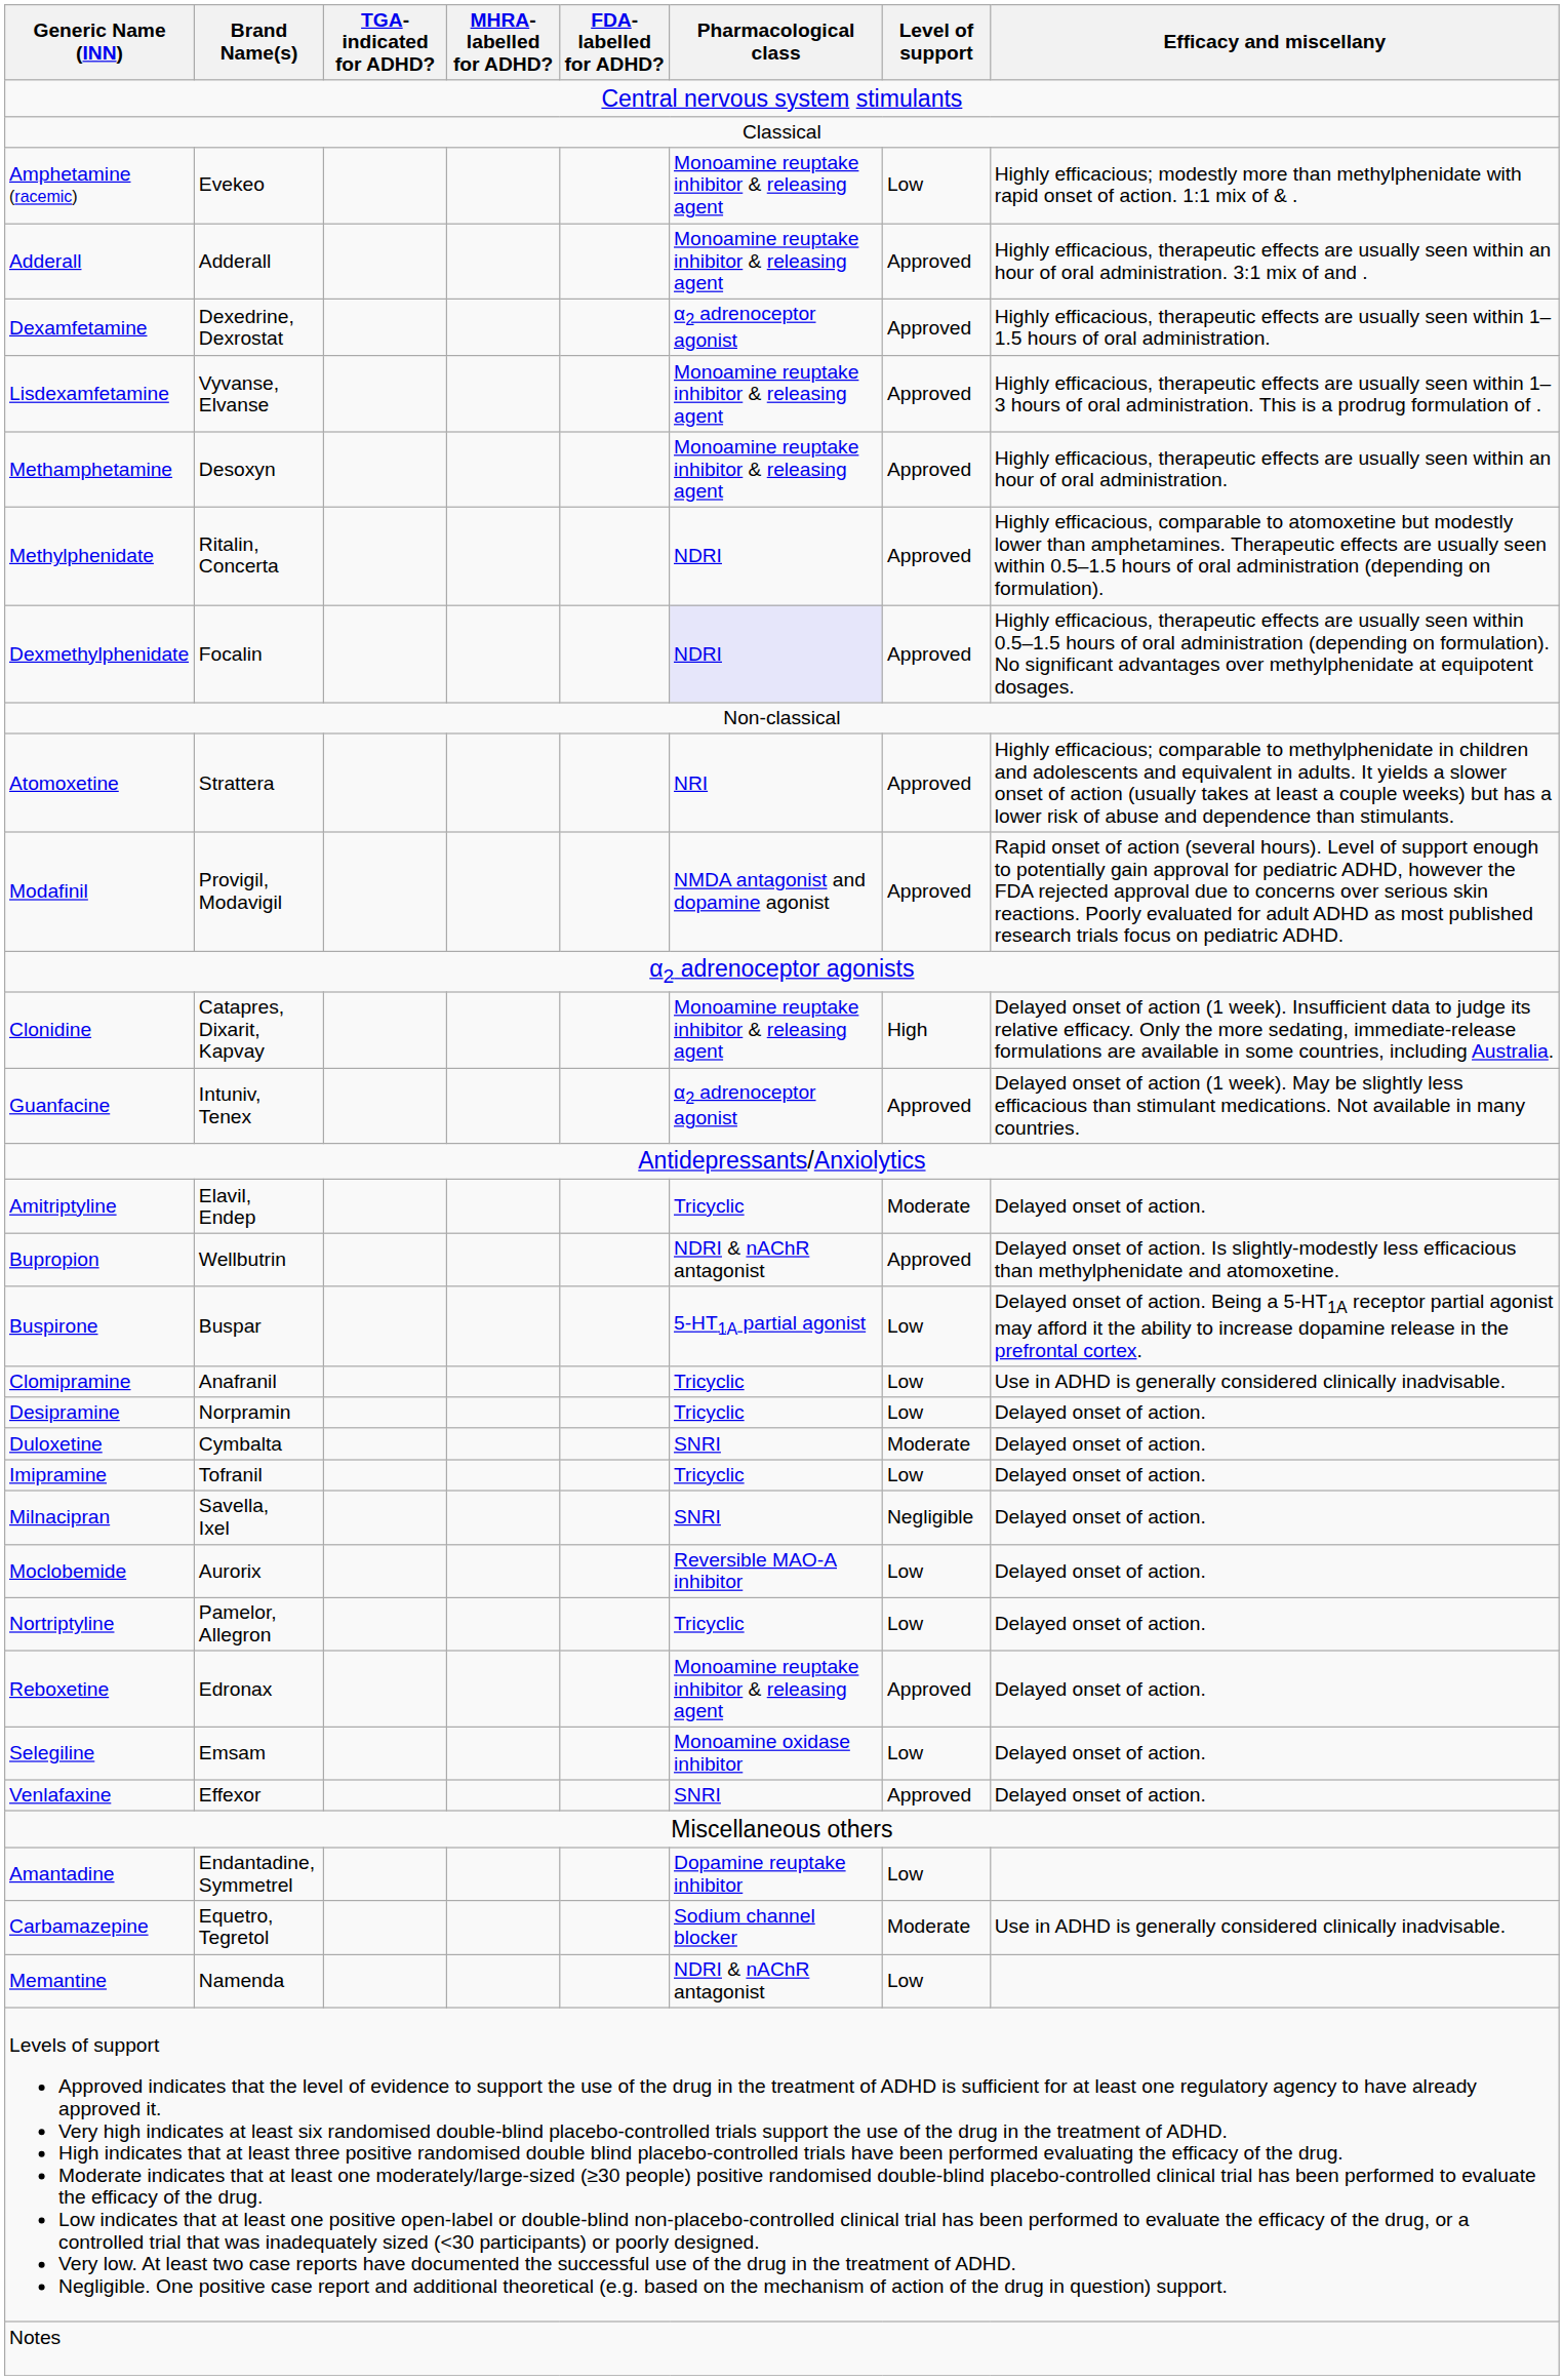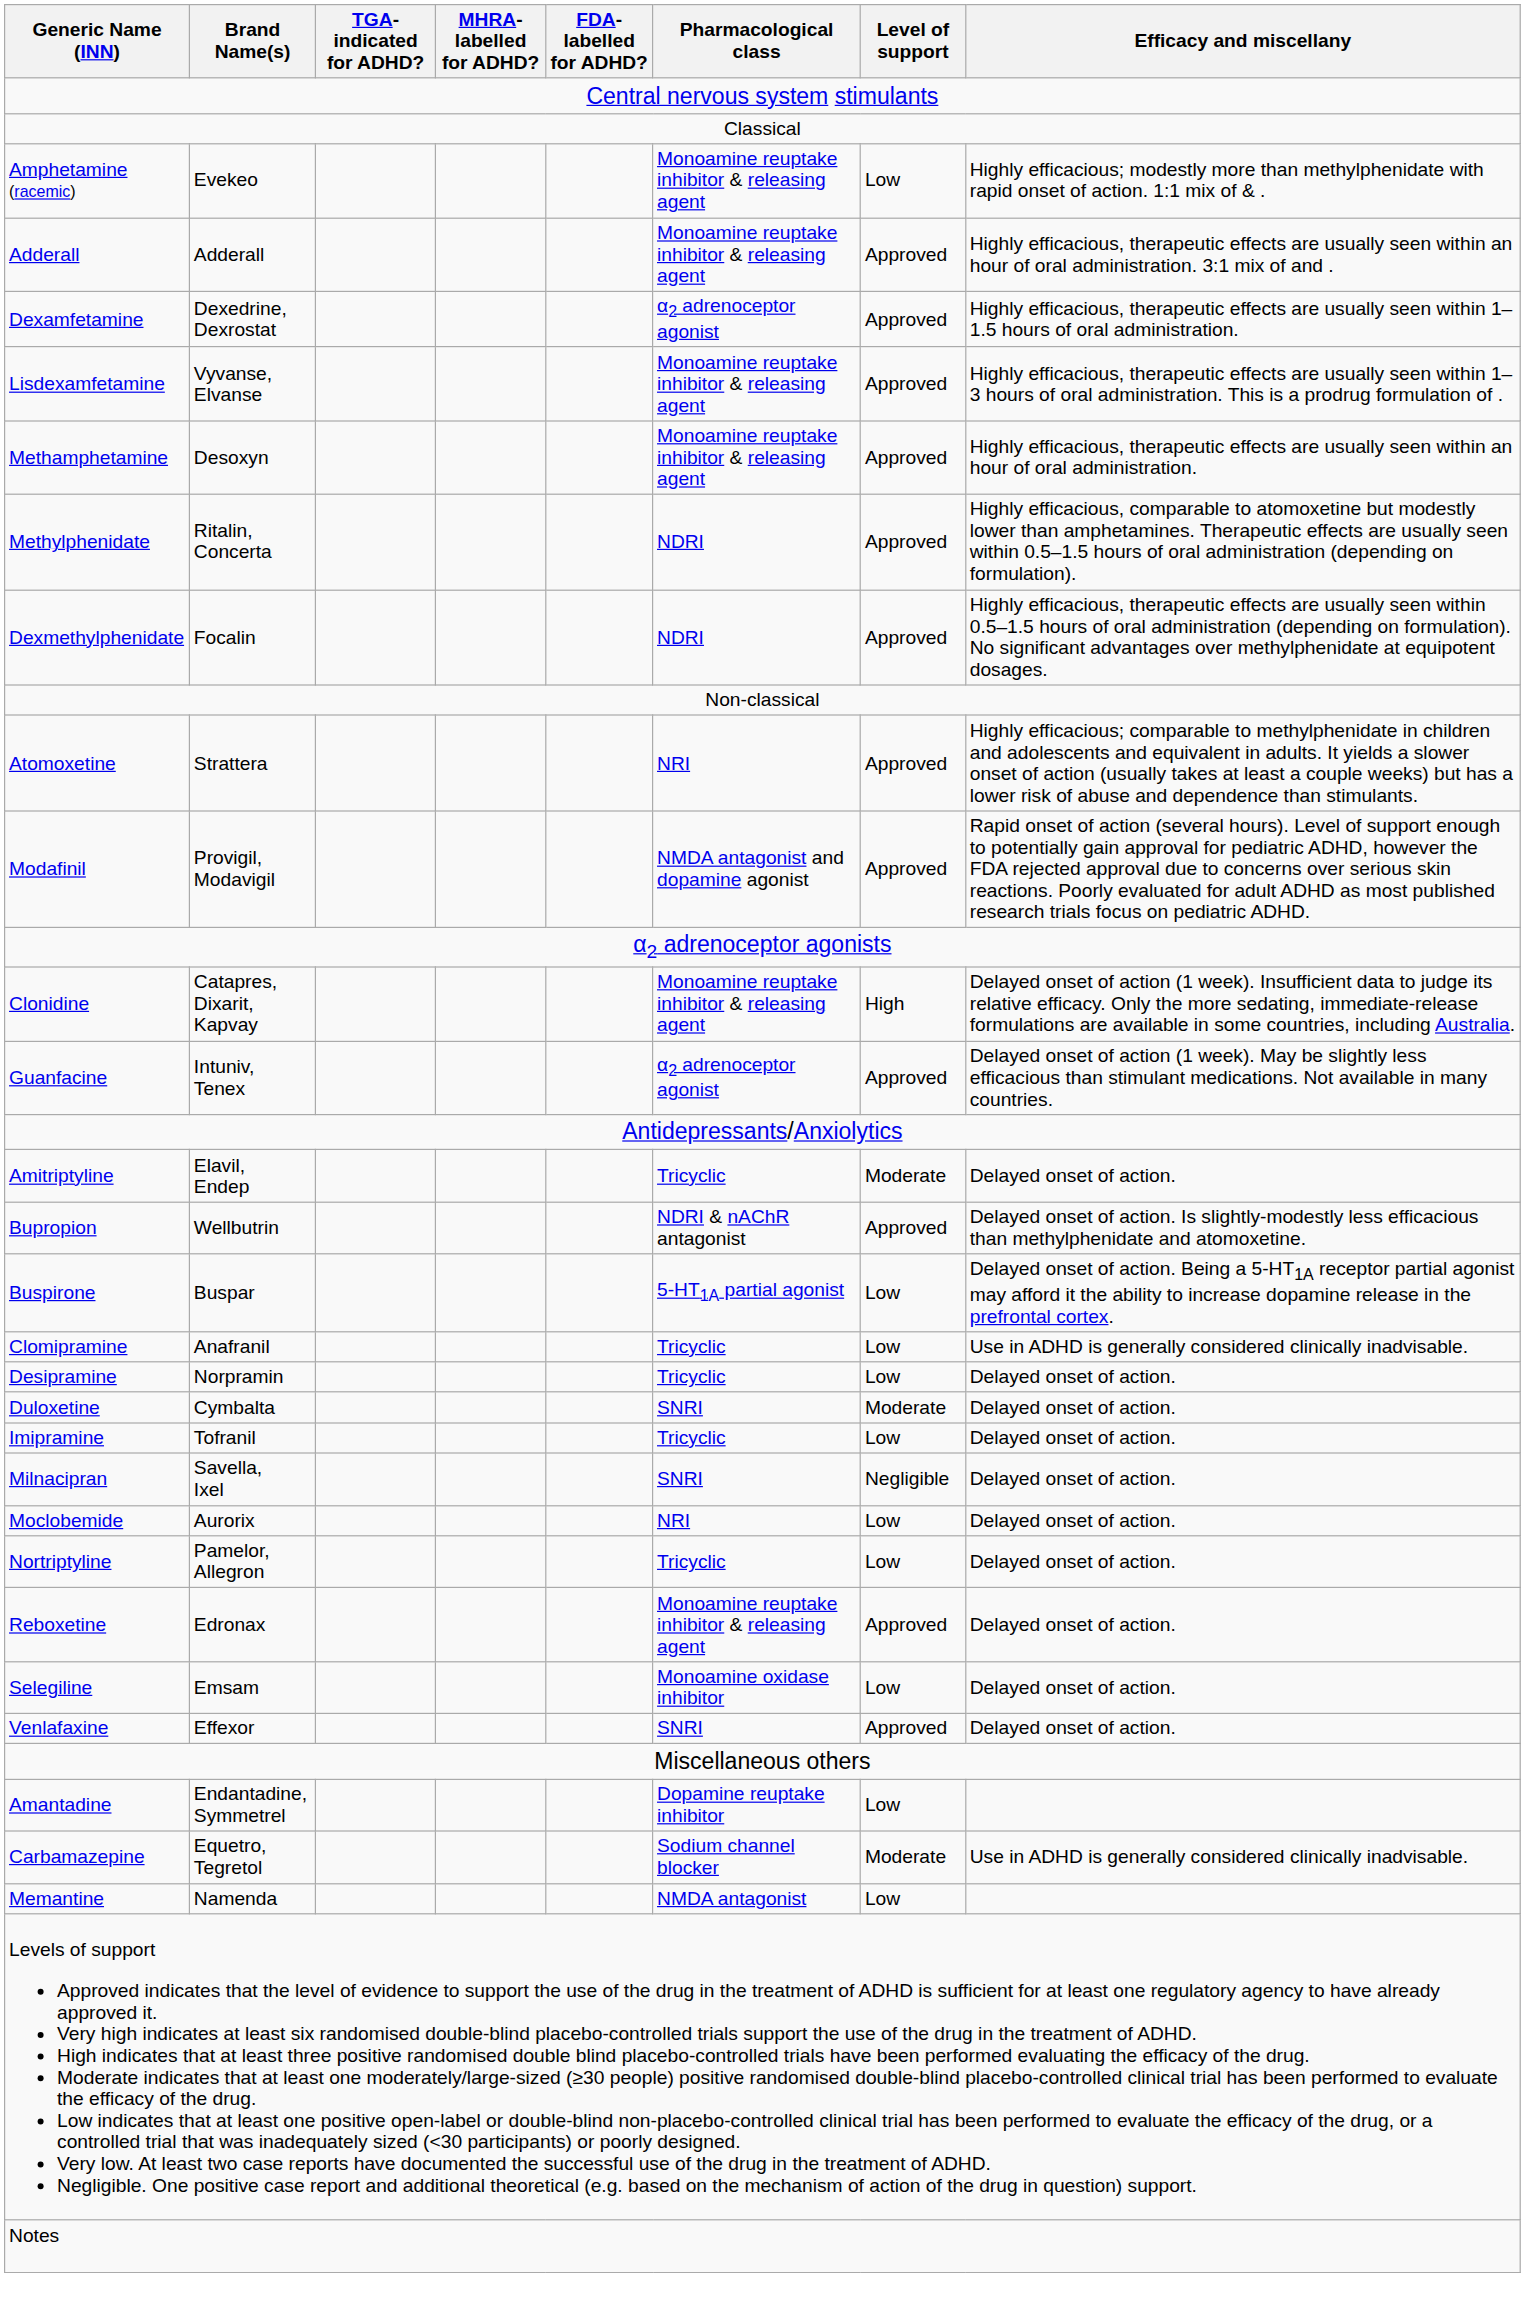 <table class="wikitable" style="width:100%">
 <tr>
 <th>Generic Name (<a href='#'>INN</a>)</th>
 <th>Brand Name(s)</th>
 <th><a href='#'>TGA</a>-indicated for ADHD?</th>
 <th><a href='#'>MHRA</a>-labelled for ADHD?</th>
 <th><a href='#'>FDA</a>-labelled for ADHD?</th>
 <th>Pharmacological class</th>
 <th>Level of support</th>
 <th>Efficacy and miscellany</th>
 </tr>
 <tr>
 <td colspan="10" align="center"><big><a href='#'>Central nervous system</a> <a href='#'>stimulants</a></big></td>
 </tr>
 <tr>
 <td colspan="10" align="center">Classical</td>
 </tr>
 <tr>
 <td><a href='#'>Amphetamine</a><br><small>(<a href='#'>racemic</a>)</small></td>
 <td>Evekeo</td>
 <td></td>
 <td></td>
 <td></td>
 <td><a href='#'>Monoamine reuptake inhibitor</a> & <a href='#'>releasing agent</a></td>
 <td><span>Low</span></td>
 <td>Highly efficacious; modestly more than methylphenidate with rapid onset of action. 1:1 mix of  & .</td>
 </tr>
 <tr>
 <td><a href='#'>Adderall</a></td>
 <td>Adderall</td>
 <td></td>
 <td></td>
 <td></td>
 <td><a href='#'>Monoamine reuptake inhibitor</a> & <a href='#'>releasing agent</a></td>
 <td><span>Approved</span></td>
 <td>Highly efficacious, therapeutic effects are usually seen within an hour of oral administration. 3:1 mix of  and .</td>
 </tr>
 <tr>
 <td><a href='#'>Dexamfetamine</a></td>
 <td>Dexedrine,<br>Dexrostat</td>
 <td></td>
 <td></td>
 <td></td>
 <td><a href='#'>α<sub>2</sub> adrenoceptor agonist</a></td>
 <td><span>Approved</span></td>
 <td>Highly efficacious, therapeutic effects are usually seen within 1–1.5 hours of oral administration.</td>
 </tr>
 <tr>
 <td><a href='#'>Lisdexamfetamine</a></td>
 <td>Vyvanse,<br>Elvanse</td>
 <td></td>
 <td></td>
 <td></td>
 <td><a href='#'>Monoamine reuptake inhibitor</a> & <a href='#'>releasing agent</a></td>
 <td><span>Approved</span></td>
 <td>Highly efficacious, therapeutic effects are usually seen within 1–3 hours of oral administration. This is a prodrug formulation of .</td>
 </tr>
 <tr>
 <td><a href='#'>Methamphetamine</a></td>
 <td>Desoxyn</td>
 <td></td>
 <td></td>
 <td></td>
 <td><a href='#'>Monoamine reuptake inhibitor</a> & <a href='#'>releasing agent</a></td>
 <td><span>Approved</span></td>
 <td>Highly efficacious, therapeutic effects are usually seen within an hour of oral administration.</td>
 </tr>
 <tr>
 <td><a href='#'>Methylphenidate</a></td>
 <td>Ritalin,<br>Concerta</td>
 <td></td>
 <td></td>
 <td></td>
 <td><a href='#'>NDRI</a></td>
 <td><span>Approved</span></td>
 <td>Highly efficacious, comparable to atomoxetine but modestly lower than amphetamines. Therapeutic effects are usually seen within 0.5–1.5 hours of oral administration (depending on formulation).</td>
 </tr>
 <tr>
 <td><a href='#'>Dexmethylphenidate</a></td>
 <td>Focalin</td>
 <td></td>
 <td></td>
 <td></td>
-<td style="background: lavender;"><a href='#'>NDRI</a></td>
+<td><a href='#'>NDRI</a></td>
 <td><span>Approved</span></td>
 <td>Highly efficacious, therapeutic effects are usually seen within 0.5–1.5 hours of oral administration (depending on formulation). No significant advantages over methylphenidate at equipotent dosages.</td>
 </tr>
 <tr>
 <td colspan="10" align="center">Non-classical</td>
 </tr>
 <tr>
 <td><a href='#'>Atomoxetine</a></td>
 <td>Strattera</td>
 <td></td>
 <td></td>
 <td></td>
 <td><a href='#'>NRI</a></td>
 <td><span>Approved</span></td>
 <td>Highly efficacious; comparable to methylphenidate in children and adolescents and equivalent in adults. It yields a slower onset of action (usually takes at least a couple weeks) but has a lower risk of abuse and dependence than stimulants.</td>
 </tr>
 <tr>
 <td><a href='#'>Modafinil</a></td>
 <td>Provigil,<br>Modavigil</td>
 <td></td>
 <td></td>
 <td></td>
 <td><a href='#'>NMDA antagonist</a> and <a href='#'>dopamine</a> agonist</td>
 <td><span>Approved</span></td>
 <td>Rapid onset of action (several hours). Level of support enough to potentially gain approval for pediatric ADHD, however the FDA rejected approval due to concerns over serious skin reactions. Poorly evaluated for adult ADHD as most published research trials focus on pediatric ADHD.</td>
 </tr>
 <tr>
 <td colspan="10" align="center"><big><a href='#'>α<sub>2</sub> adrenoceptor agonists</a></big></td>
 </tr>
 <tr>
 <td><a href='#'>Clonidine</a></td>
 <td>Catapres,<br>Dixarit,<br>Kapvay</td>
 <td></td>
 <td></td>
 <td></td>
 <td><a href='#'>Monoamine reuptake inhibitor</a> & <a href='#'>releasing agent</a></td>
 <td><span>High</span></td>
 <td>Delayed onset of action (1 week). Insufficient data to judge its relative efficacy. Only the more sedating, immediate-release formulations are available in some countries, including <a href='#'>Australia</a>.</td>
 </tr>
 <tr>
 <td><a href='#'>Guanfacine</a></td>
 <td>Intuniv,<br>Tenex</td>
 <td></td>
 <td></td>
 <td></td>
 <td><a href='#'>α<sub>2</sub> adrenoceptor agonist</a></td>
 <td><span>Approved</span></td>
 <td>Delayed onset of action (1 week). May be slightly less efficacious than stimulant medications. Not available in many countries.</td>
 </tr>
 <tr>
 <td colspan="10" align="center"><big><a href='#'>Antidepressants</a>/<a href='#'>Anxiolytics</a></big></td>
 </tr>
 <tr>
 <td><a href='#'>Amitriptyline</a></td>
 <td>Elavil,<br>Endep</td>
 <td></td>
 <td></td>
 <td></td>
 <td><a href='#'>Tricyclic</a></td>
 <td><span>Moderate</span></td>
 <td>Delayed onset of action.</td>
 </tr>
 <tr>
 <td><a href='#'>Bupropion</a></td>
 <td>Wellbutrin</td>
 <td></td>
 <td></td>
 <td></td>
 <td><a href='#'>NDRI</a> & <a href='#'>nAChR</a> antagonist</td>
 <td><span>Approved</span></td>
 <td>Delayed onset of action. Is slightly-modestly less efficacious than methylphenidate and atomoxetine.</td>
 </tr>
 <tr>
 <td><a href='#'>Buspirone</a></td>
 <td>Buspar</td>
 <td></td>
 <td></td>
 <td></td>
 <td><a href='#'>5-HT<sub>1A</sub> partial agonist</a></td>
 <td><span>Low</span></td>
 <td>Delayed onset of action. Being a 5-HT<sub>1A</sub> receptor partial agonist may afford it the ability to increase dopamine release in the <a href='#'>prefrontal cortex</a>.</td>
 </tr>
 <tr>
 <td><a href='#'>Clomipramine</a></td>
 <td>Anafranil</td>
 <td></td>
 <td></td>
 <td></td>
 <td><a href='#'>Tricyclic</a></td>
 <td><span>Low</span></td>
 <td>Use in ADHD is generally considered clinically inadvisable.</td>
 </tr>
 <tr>
 <td><a href='#'>Desipramine</a></td>
 <td>Norpramin</td>
 <td></td>
 <td></td>
 <td></td>
 <td><a href='#'>Tricyclic</a></td>
 <td><span>Low</span></td>
 <td>Delayed onset of action.</td>
 </tr>
 <tr>
 <td><a href='#'>Duloxetine</a></td>
 <td>Cymbalta</td>
 <td></td>
 <td></td>
 <td></td>
 <td><a href='#'>SNRI</a></td>
 <td><span>Moderate</span></td>
 <td>Delayed onset of action.</td>
 </tr>
 <tr>
 <td><a href='#'>Imipramine</a></td>
 <td>Tofranil</td>
 <td></td>
 <td></td>
 <td></td>
 <td><a href='#'>Tricyclic</a></td>
 <td><span>Low</span></td>
 <td>Delayed onset of action.</td>
 </tr>
 <tr>
 <td><a href='#'>Milnacipran</a></td>
 <td>Savella,<br>Ixel</td>
 <td></td>
 <td></td>
 <td></td>
 <td><a href='#'>SNRI</a></td>
 <td><span>Negligible</span></td>
 <td>Delayed onset of action.</td>
 </tr>
 <tr>
 <td><a href='#'>Moclobemide</a></td>
 <td>Aurorix</td>
 <td></td>
 <td></td>
 <td></td>
-<td><a href='#'>Reversible MAO-A inhibitor</a></td>
+<td><a href='#'>NRI</a></td>
 <td><span> Low</span></td>
 <td>Delayed onset of action.</td>
 </tr>
 <tr>
 <td><a href='#'>Nortriptyline</a></td>
 <td>Pamelor,<br>Allegron</td>
 <td></td>
 <td></td>
 <td></td>
 <td><a href='#'>Tricyclic</a></td>
 <td><span>Low</span></td>
 <td>Delayed onset of action.</td>
 </tr>
 <tr>
 <td><a href='#'>Reboxetine</a></td>
 <td>Edronax</td>
 <td></td>
 <td></td>
 <td></td>
 <td><a href='#'>Monoamine reuptake inhibitor</a> & <a href='#'>releasing agent</a></td>
 <td><span>Approved</span></td>
 <td>Delayed onset of action.</td>
 </tr>
 <tr>
 <td><a href='#'>Selegiline</a></td>
 <td>Emsam</td>
 <td></td>
 <td></td>
 <td></td>
 <td><a href='#'>Monoamine oxidase inhibitor</a></td>
 <td><span>Low</span></td>
 <td>Delayed onset of action.</td>
 </tr>
 <tr>
 <td><a href='#'>Venlafaxine</a></td>
 <td>Effexor</td>
 <td></td>
 <td></td>
 <td></td>
 <td><a href='#'>SNRI</a></td>
 <td><span>Approved</span></td>
 <td>Delayed onset of action.</td>
 </tr>
 <tr>
 <td colspan="10" align="center"><big>Miscellaneous others</big></td>
 </tr>
 <tr>
 <td><a href='#'>Amantadine</a></td>
 <td>Endantadine,<br>Symmetrel</td>
 <td></td>
 <td></td>
 <td></td>
 <td><a href='#'>Dopamine reuptake inhibitor</a></td>
 <td><span>Low</span></td>
 <td></td>
 </tr>
 <tr>
 <td><a href='#'>Carbamazepine</a></td>
 <td>Equetro,<br>Tegretol</td>
 <td></td>
 <td></td>
 <td></td>
 <td><a href='#'>Sodium channel blocker</a></td>
 <td><span>Moderate</span></td>
 <td>Use in ADHD is generally considered clinically inadvisable.</td>
 </tr>
 <tr>
 <td><a href='#'>Memantine</a></td>
 <td>Namenda</td>
 <td></td>
 <td></td>
 <td></td>
-<td><a href='#'>NDRI</a> & <a href='#'>nAChR</a> antagonist</td>
+<td><a href='#'>NMDA antagonist</a></td>
 <td><span>Low</span></td>
 <td></td>
 </tr>
 <tr>
 <td colspan="10"><br>Levels of support<ul><li><span>Approved</span> indicates that the level of evidence to support the use of the drug in the treatment of ADHD is sufficient for at least one regulatory agency to have already approved it.</li><li><span>Very high</span> indicates at least six randomised double-blind placebo-controlled trials support the use of the drug in the treatment of ADHD.</li><li><span>High</span> indicates that at least three positive randomised double blind placebo-controlled trials have been performed evaluating the efficacy of the drug.</li><li><span>Moderate</span> indicates that at least one moderately/large-sized (≥30 people) positive randomised double-blind placebo-controlled clinical trial has been performed to evaluate the efficacy of the drug.</li><li><span>Low</span> indicates that at least one positive open-label or double-blind non-placebo-controlled clinical trial has been performed to evaluate the efficacy of the drug, or a controlled trial that was inadequately sized (<30 participants) or poorly designed.</li><li><span>Very low</span>. At least two case reports have documented the successful use of the drug in the treatment of ADHD.</li><li><span>Negligible</span>. One positive case report and additional theoretical (e.g. based on the mechanism of action of the drug in question) support.</li></ul></td>
 </tr>
 <tr>
 <td colspan="10">Notes<br><br></td>
 </tr>
 </table>
